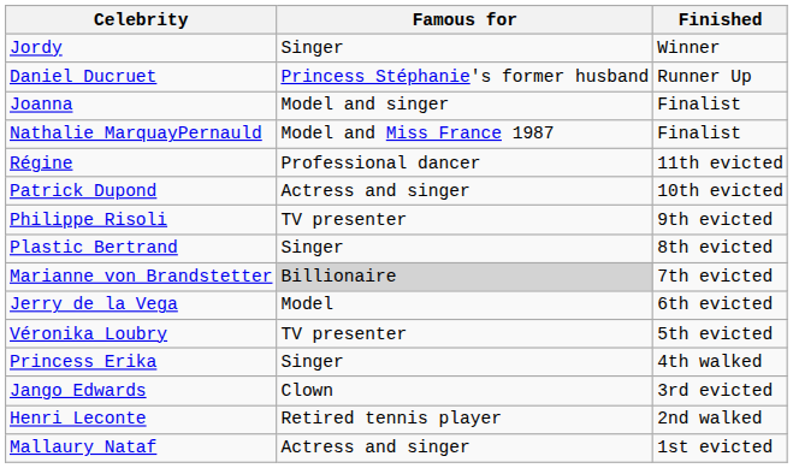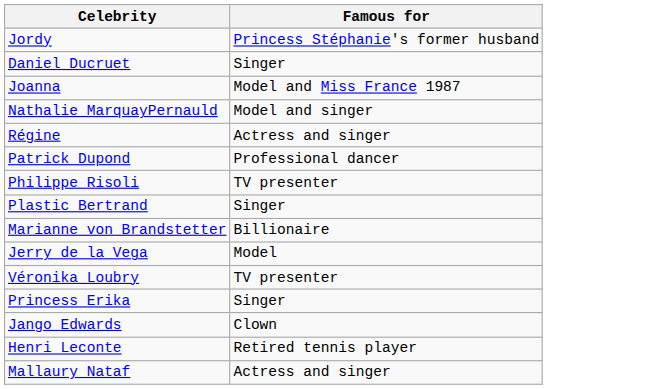 <table class=wikitable>
 <tr>
 <th>Celebrity</th>
 <th>Famous for</th>
-<th>Finished</th>
 </tr>
 <tr>
 <td><a href='#'>Jordy</a></td>
-<td>Singer</td>
-<td>Winner</td>
+<td><a href='#'>Princess Stéphanie</a>'s former husband</td>
 </tr>
 <tr>
 <td><a href='#'>Daniel Ducruet</a></td>
-<td><a href='#'>Princess Stéphanie</a>'s former husband</td>
-<td>Runner Up</td>
+<td>Singer</td>
 </tr>
 <tr>
 <td><a href='#'>Joanna</a></td>
-<td>Model and singer</td>
-<td>Finalist</td>
+<td>Model and <a href='#'>Miss France</a> 1987</td>
 </tr>
 <tr>
 <td><a href='#'>Nathalie MarquayPernauld</a></td>
-<td>Model and <a href='#'>Miss France</a> 1987</td>
-<td>Finalist</td>
+<td>Model and singer</td>
 </tr>
 <tr>
 <td><a href='#'>Régine</a></td>
-<td>Professional dancer</td>
-<td>11th evicted</td>
+<td>Actress and singer</td>
 </tr>
 <tr>
 <td><a href='#'>Patrick Dupond</a></td>
-<td>Actress and singer</td>
-<td>10th evicted</td>
+<td>Professional dancer</td>
 </tr>
 <tr>
 <td><a href='#'>Philippe Risoli</a></td>
 <td>TV presenter</td>
-<td>9th evicted</td>
 </tr>
 <tr>
 <td><a href='#'>Plastic Bertrand</a></td>
 <td>Singer</td>
-<td>8th evicted</td>
 </tr>
 <tr>
 <td><a href='#'>Marianne von Brandstetter</a></td>
-<td style="background: lightgrey;">Billionaire</td>
-<td>7th evicted</td>
+<td>Billionaire</td>
 </tr>
 <tr>
 <td><a href='#'>Jerry de la Vega</a></td>
 <td>Model</td>
-<td>6th evicted</td>
 </tr>
 <tr>
 <td><a href='#'>Véronika Loubry</a></td>
 <td>TV presenter</td>
-<td>5th evicted</td>
 </tr>
 <tr>
 <td><a href='#'>Princess Erika</a></td>
 <td>Singer</td>
-<td>4th walked</td>
 </tr>
 <tr>
 <td><a href='#'>Jango Edwards</a></td>
 <td>Clown</td>
-<td>3rd evicted</td>
 </tr>
 <tr>
 <td><a href='#'>Henri Leconte</a></td>
 <td>Retired tennis player</td>
-<td>2nd walked</td>
 </tr>
 <tr>
 <td><a href='#'>Mallaury Nataf</a></td>
 <td>Actress and singer</td>
-<td>1st evicted</td>
 </tr>
 </table>
